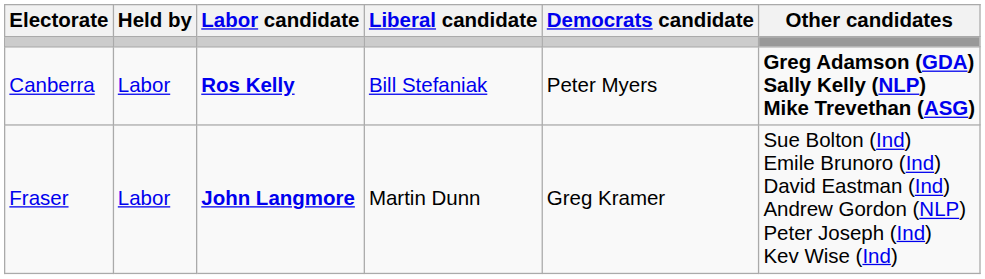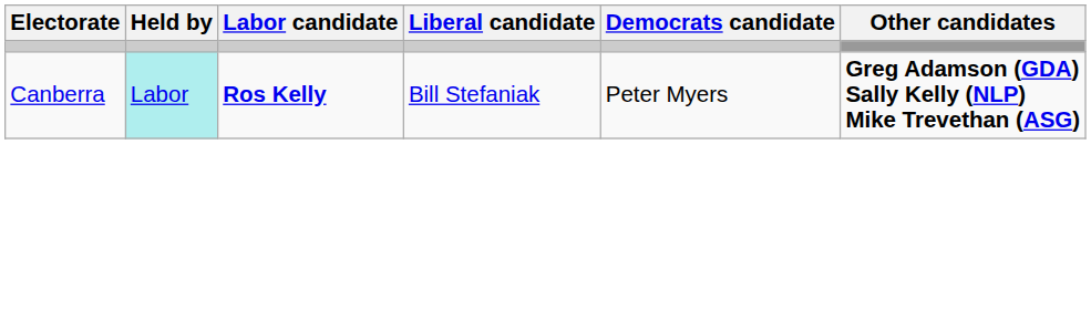 <table class="wikitable">
 <tr>
 <th>Electorate</th>
 <th>Held by</th>
 <th><a href='#'>Labor</a> candidate</th>
 <th><a href='#'>Liberal</a> candidate</th>
 <th><a href='#'>Democrats</a> candidate</th>
 <th>Other candidates</th>
 </tr>
 <tr bgcolor="#cccccc">
 <td></td>
 <td></td>
 <td></td>
 <td></td>
 <td></td>
 <td bgcolor="#999999"></td>
 </tr>
 <tr>
 <td><a href='#'>Canberra</a></td>
-<td><a href='#'>Labor</a></td>
+<td style="background: paleturquoise;"><a href='#'>Labor</a></td>
 <td><strong><a href='#'>Ros Kelly</a></strong></td>
 <td><a href='#'>Bill Stefaniak</a></td>
 <td>Peter Myers</td>
 <td><strong>Greg Adamson (<a href='#'>GDA</a>)<br>Sally Kelly (<a href='#'>NLP</a>)<br>Mike Trevethan (<a href='#'>ASG</a>)</strong></td>
 </tr>
-<tr>
-<td><a href='#'>Fraser</a></td>
-<td><a href='#'>Labor</a></td>
-<td><strong><a href='#'>John Langmore</a></strong></td>
-<td>Martin Dunn</td>
-<td>Greg Kramer</td>
-<td>Sue Bolton (<a href='#'>Ind</a>)<br>Emile Brunoro (<a href='#'>Ind</a>)<br>David Eastman (<a href='#'>Ind</a>)<br>Andrew Gordon (<a href='#'>NLP</a>)<br>Peter Joseph (<a href='#'>Ind</a>)<br>Kev Wise (<a href='#'>Ind</a>)</td>
-</tr>
 </table>
